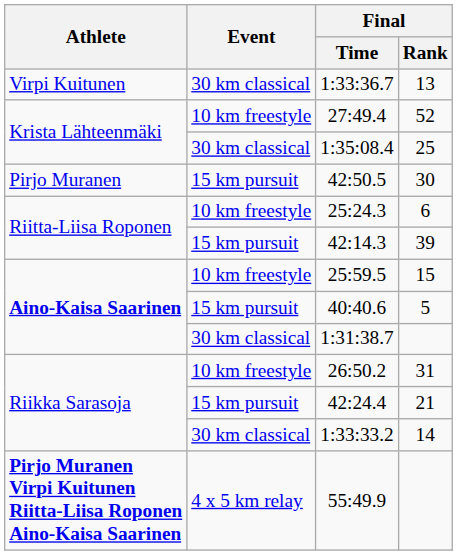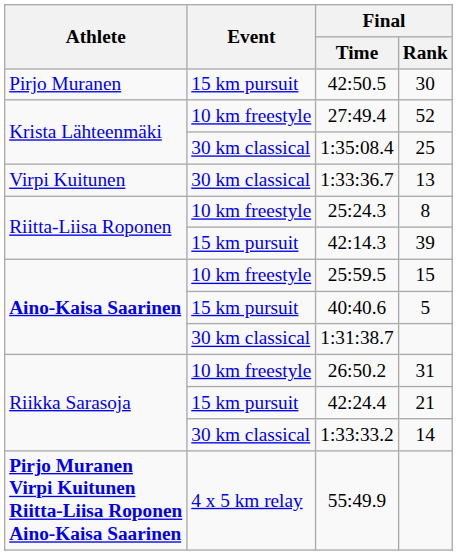 <table class="wikitable" style="font-size:90%">
 <tr>
 <th rowspan="2">Athlete</th>
 <th rowspan="2">Event</th>
 <th colspan="2">Final</th>
 </tr>
 <tr>
 <th>Time</th>
 <th>Rank</th>
 </tr>
 <tr align=center>
-<td align=left><a href='#'>Virpi Kuitunen</a></td>
-<td align=left><a href='#'>30 km classical</a></td>
-<td>1:33:36.7</td>
-<td>13</td>
+<td align=left><a href='#'>Pirjo Muranen</a></td>
+<td align=left><a href='#'>15 km pursuit</a></td>
+<td>42:50.5</td>
+<td>30</td>
 </tr>
 <tr align=center>
 <td rowspan=2 align=left><a href='#'>Krista Lähteenmäki</a></td>
 <td align=left><a href='#'>10 km freestyle</a></td>
 <td>27:49.4</td>
 <td>52</td>
 </tr>
 <tr align=center>
 <td align=left><a href='#'>30 km classical</a></td>
 <td>1:35:08.4</td>
 <td>25</td>
 </tr>
 <tr align=center>
-<td align=left><a href='#'>Pirjo Muranen</a></td>
-<td align=left><a href='#'>15 km pursuit</a></td>
-<td>42:50.5</td>
-<td>30</td>
+<td align=left><a href='#'>Virpi Kuitunen</a></td>
+<td align=left><a href='#'>30 km classical</a></td>
+<td>1:33:36.7</td>
+<td>13</td>
 </tr>
 <tr align=center>
 <td rowspan=2 align=left><a href='#'>Riitta-Liisa Roponen</a></td>
 <td align=left><a href='#'>10 km freestyle</a></td>
 <td>25:24.3</td>
-<td>6</td>
+<td>8</td>
 </tr>
 <tr align=center>
 <td align=left><a href='#'>15 km pursuit</a></td>
 <td>42:14.3</td>
 <td>39</td>
 </tr>
 <tr align=center>
 <td rowspan=3 align=left><strong><a href='#'>Aino-Kaisa Saarinen</a></strong></td>
 <td align=left><a href='#'>10 km freestyle</a></td>
 <td>25:59.5</td>
 <td>15</td>
 </tr>
 <tr align=center>
 <td align=left><a href='#'>15 km pursuit</a></td>
 <td>40:40.6</td>
 <td>5</td>
 </tr>
 <tr align=center>
 <td align=left><a href='#'>30 km classical</a></td>
 <td>1:31:38.7</td>
 <td></td>
 </tr>
 <tr align=center>
 <td rowspan=3 align=left><a href='#'>Riikka Sarasoja</a></td>
 <td align=left><a href='#'>10 km freestyle</a></td>
 <td>26:50.2</td>
 <td>31</td>
 </tr>
 <tr align=center>
 <td align=left><a href='#'>15 km pursuit</a></td>
 <td>42:24.4</td>
 <td>21</td>
 </tr>
 <tr align=center>
 <td align=left><a href='#'>30 km classical</a></td>
 <td>1:33:33.2</td>
 <td>14</td>
 </tr>
 <tr align=center>
 <td align=left><strong><a href='#'>Pirjo Muranen</a><br><a href='#'>Virpi Kuitunen</a><br><a href='#'>Riitta-Liisa Roponen</a><br><a href='#'>Aino-Kaisa Saarinen</a></strong></td>
 <td align=left><a href='#'>4 x 5 km relay</a></td>
 <td>55:49.9</td>
 <td></td>
 </tr>
 </table>
